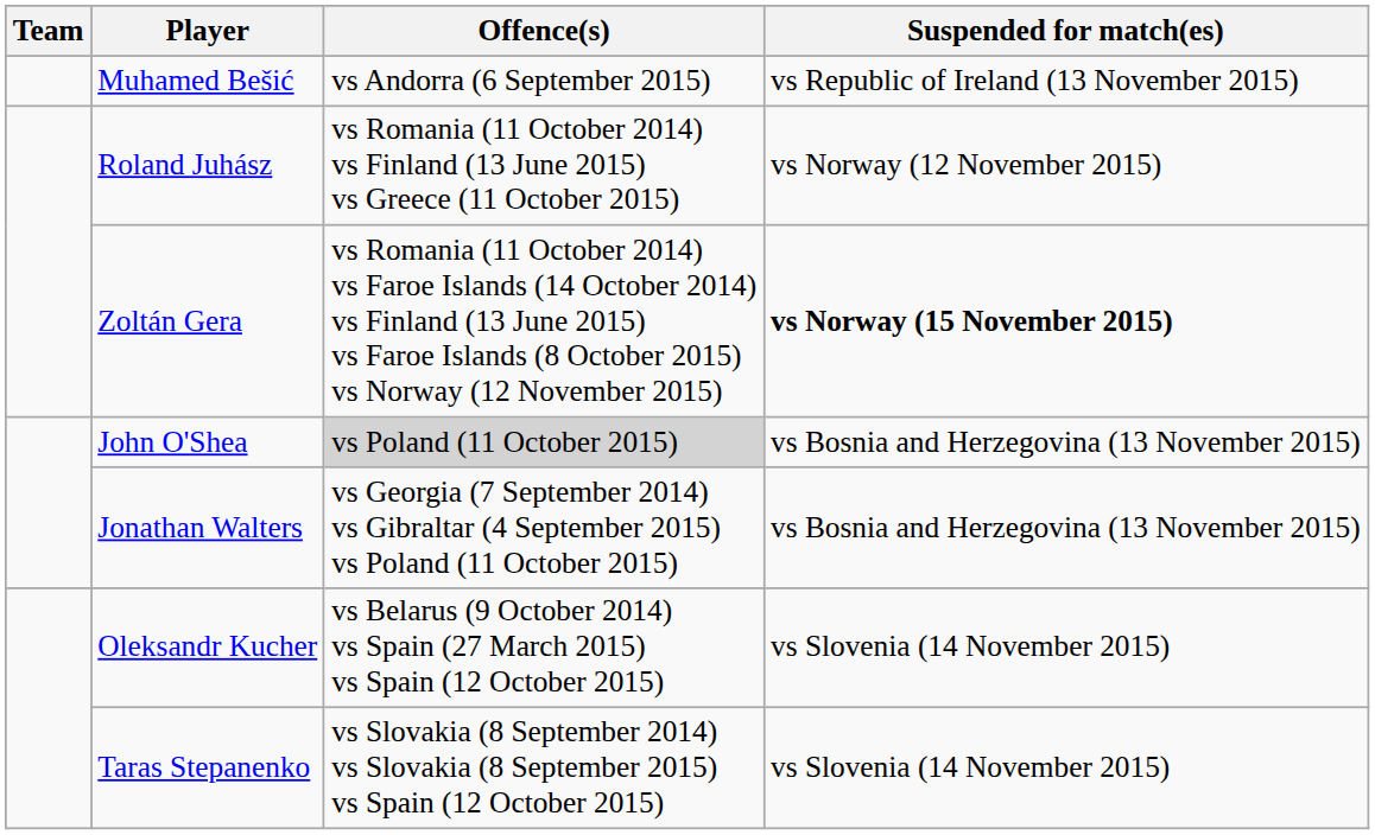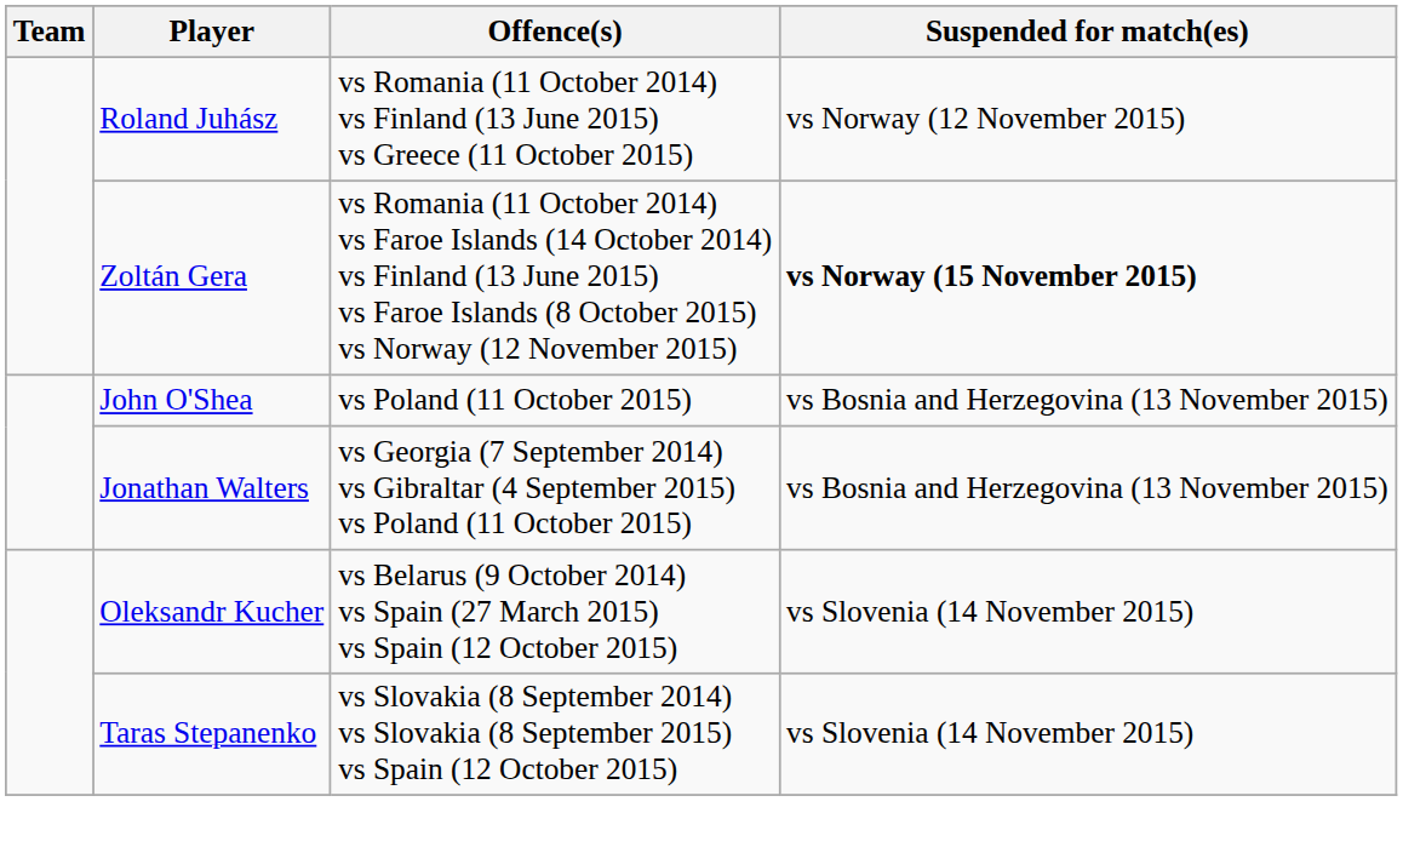 <table class="wikitable" style="font-size:90%">
 <tr>
 <th>Team</th>
 <th>Player</th>
 <th>Offence(s)</th>
 <th>Suspended for match(es)</th>
-</tr>
-<tr>
-<td></td>
-<td><a href='#'>Muhamed Bešić</a></td>
-<td> vs Andorra (6 September 2015)</td>
-<td>vs Republic of Ireland (13 November 2015)</td>
 </tr>
 <tr>
 <td rowspan=2></td>
 <td><a href='#'>Roland Juhász</a></td>
 <td> vs Romania (11 October 2014)<br> vs Finland (13 June 2015)<br> vs Greece (11 October 2015)</td>
 <td>vs Norway (12 November 2015)</td>
 </tr>
 <tr>
 <td><a href='#'>Zoltán Gera</a></td>
 <td> vs Romania (11 October 2014)<br> vs Faroe Islands (14 October 2014)<br> vs Finland (13 June 2015)<br> vs Faroe Islands (8 October 2015)<br> vs Norway (12 November 2015)</td>
 <td><strong>vs Norway (15 November 2015)</strong></td>
 </tr>
 <tr>
 <td rowspan=2></td>
 <td><a href='#'>John O'Shea</a></td>
-<td style="background: lightgrey;"> vs Poland (11 October 2015)</td>
+<td> vs Poland (11 October 2015)</td>
 <td>vs Bosnia and Herzegovina (13 November 2015)</td>
 </tr>
 <tr>
 <td><a href='#'>Jonathan Walters</a></td>
 <td> vs Georgia (7 September 2014)<br> vs Gibraltar (4 September 2015)<br> vs Poland (11 October 2015)</td>
 <td>vs Bosnia and Herzegovina (13 November 2015)</td>
 </tr>
 <tr>
 <td rowspan=2></td>
 <td><a href='#'>Oleksandr Kucher</a></td>
 <td> vs Belarus (9 October 2014)<br> vs Spain (27 March 2015)<br> vs Spain (12 October 2015)</td>
 <td>vs Slovenia (14 November 2015)</td>
 </tr>
 <tr>
 <td><a href='#'>Taras Stepanenko</a></td>
 <td> vs Slovakia (8 September 2014)<br> vs Slovakia (8 September 2015)<br> vs Spain (12 October 2015)</td>
 <td>vs Slovenia (14 November 2015)</td>
 </tr>
 </table>
